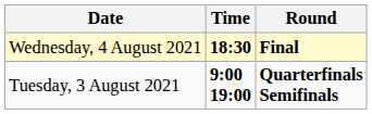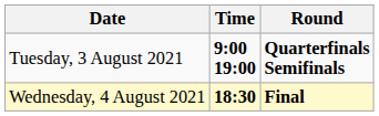 <table class="wikitable">
 <tr>
 <th>Date</th>
 <th>Time</th>
 <th>Round</th>
 </tr>
+<tr>
+<td>Tuesday, 3 August 2021</td>
+<td><strong>9:00</strong><br><strong>19:00</strong></td>
+<td><strong>Quarterfinals</strong><br><strong>Semifinals</strong></td>
+</tr>
 <tr style=background:lemonchiffon>
 <td>Wednesday, 4 August 2021</td>
 <td><strong>18:30</strong></td>
 <td><strong>Final</strong></td>
 </tr>
-<tr>
-<td>Tuesday, 3 August 2021</td>
-<td><strong>9:00</strong><br><strong>19:00</strong></td>
-<td><strong>Quarterfinals</strong><br><strong>Semifinals</strong></td>
-</tr>
 </table>
